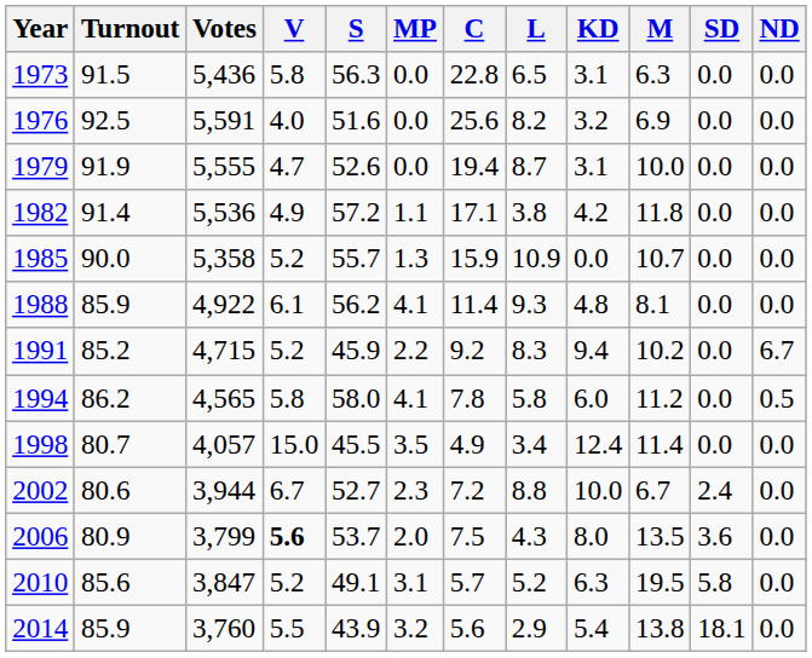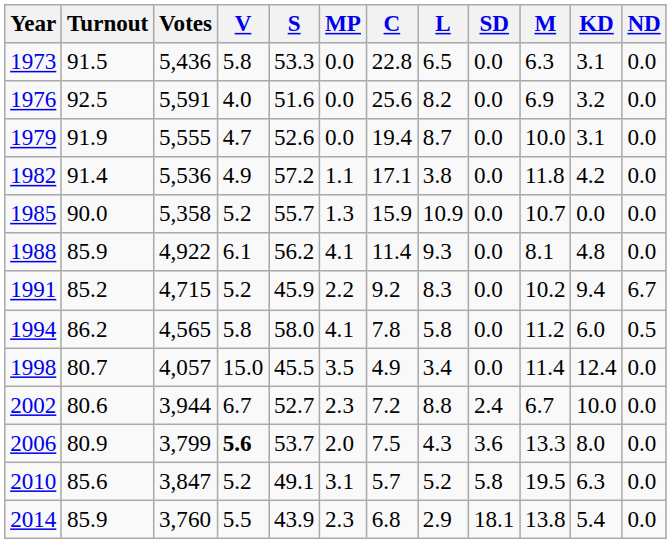 <table class="wikitable sortable" style="font-size: 95%;">
 <tr>
 <th>Year</th>
 <th>Turnout</th>
 <th>Votes</th>
 <th><a href='#'>V</a></th>
 <th><a href='#'>S</a></th>
 <th><a href='#'>MP</a></th>
 <th><a href='#'>C</a></th>
 <th><a href='#'>L</a></th>
+<th><a href='#'>SD</a></th>
+<th><a href='#'>M</a></th>
 <th><a href='#'>KD</a></th>
-<th><a href='#'>M</a></th>
-<th><a href='#'>SD</a></th>
 <th><a href='#'>ND</a></th>
 </tr>
 <tr>
 <td><a href='#'>1973</a></td>
 <td>91.5</td>
 <td>5,436</td>
 <td>5.8</td>
-<td>56.3</td>
+<td>53.3</td>
 <td>0.0</td>
 <td>22.8</td>
 <td>6.5</td>
+<td>0.0</td>
+<td>6.3</td>
 <td>3.1</td>
-<td>6.3</td>
-<td>0.0</td>
 <td>0.0</td>
 </tr>
 <tr>
 <td><a href='#'>1976</a></td>
 <td>92.5</td>
 <td>5,591</td>
 <td>4.0</td>
 <td>51.6</td>
 <td>0.0</td>
 <td>25.6</td>
 <td>8.2</td>
+<td>0.0</td>
+<td>6.9</td>
 <td>3.2</td>
-<td>6.9</td>
-<td>0.0</td>
 <td>0.0</td>
 </tr>
 <tr>
 <td><a href='#'>1979</a></td>
 <td>91.9</td>
 <td>5,555</td>
 <td>4.7</td>
 <td>52.6</td>
 <td>0.0</td>
 <td>19.4</td>
 <td>8.7</td>
+<td>0.0</td>
+<td>10.0</td>
 <td>3.1</td>
-<td>10.0</td>
-<td>0.0</td>
 <td>0.0</td>
 </tr>
 <tr>
 <td><a href='#'>1982</a></td>
 <td>91.4</td>
 <td>5,536</td>
 <td>4.9</td>
 <td>57.2</td>
 <td>1.1</td>
 <td>17.1</td>
 <td>3.8</td>
+<td>0.0</td>
+<td>11.8</td>
 <td>4.2</td>
-<td>11.8</td>
-<td>0.0</td>
 <td>0.0</td>
 </tr>
 <tr>
 <td><a href='#'>1985</a></td>
 <td>90.0</td>
 <td>5,358</td>
 <td>5.2</td>
 <td>55.7</td>
 <td>1.3</td>
 <td>15.9</td>
 <td>10.9</td>
 <td>0.0</td>
 <td>10.7</td>
 <td>0.0</td>
 <td>0.0</td>
 </tr>
 <tr>
 <td><a href='#'>1988</a></td>
 <td>85.9</td>
 <td>4,922</td>
 <td>6.1</td>
 <td>56.2</td>
 <td>4.1</td>
 <td>11.4</td>
 <td>9.3</td>
+<td>0.0</td>
+<td>8.1</td>
 <td>4.8</td>
-<td>8.1</td>
-<td>0.0</td>
 <td>0.0</td>
 </tr>
 <tr>
 <td><a href='#'>1991</a></td>
 <td>85.2</td>
 <td>4,715</td>
 <td>5.2</td>
 <td>45.9</td>
 <td>2.2</td>
 <td>9.2</td>
 <td>8.3</td>
+<td>0.0</td>
+<td>10.2</td>
 <td>9.4</td>
-<td>10.2</td>
-<td>0.0</td>
 <td>6.7</td>
 </tr>
 <tr>
 <td><a href='#'>1994</a></td>
 <td>86.2</td>
 <td>4,565</td>
 <td>5.8</td>
 <td>58.0</td>
 <td>4.1</td>
 <td>7.8</td>
 <td>5.8</td>
+<td>0.0</td>
+<td>11.2</td>
 <td>6.0</td>
-<td>11.2</td>
-<td>0.0</td>
 <td>0.5</td>
 </tr>
 <tr>
 <td><a href='#'>1998</a></td>
 <td>80.7</td>
 <td>4,057</td>
 <td>15.0</td>
 <td>45.5</td>
 <td>3.5</td>
 <td>4.9</td>
 <td>3.4</td>
+<td>0.0</td>
+<td>11.4</td>
 <td>12.4</td>
-<td>11.4</td>
-<td>0.0</td>
 <td>0.0</td>
 </tr>
 <tr>
 <td><a href='#'>2002</a></td>
 <td>80.6</td>
 <td>3,944</td>
 <td>6.7</td>
 <td>52.7</td>
 <td>2.3</td>
 <td>7.2</td>
 <td>8.8</td>
+<td>2.4</td>
+<td>6.7</td>
 <td>10.0</td>
-<td>6.7</td>
-<td>2.4</td>
 <td>0.0</td>
 </tr>
 <tr>
 <td><a href='#'>2006</a></td>
 <td>80.9</td>
 <td>3,799</td>
 <td><strong>5.6</strong></td>
 <td>53.7</td>
 <td>2.0</td>
 <td>7.5</td>
 <td>4.3</td>
+<td>3.6</td>
+<td>13.3</td>
 <td>8.0</td>
-<td>13.5</td>
-<td>3.6</td>
 <td>0.0</td>
 </tr>
 <tr>
 <td><a href='#'>2010</a></td>
 <td>85.6</td>
 <td>3,847</td>
 <td>5.2</td>
 <td>49.1</td>
 <td>3.1</td>
 <td>5.7</td>
 <td>5.2</td>
+<td>5.8</td>
+<td>19.5</td>
 <td>6.3</td>
-<td>19.5</td>
-<td>5.8</td>
 <td>0.0</td>
 </tr>
 <tr>
 <td><a href='#'>2014</a></td>
 <td>85.9</td>
 <td>3,760</td>
 <td>5.5</td>
 <td>43.9</td>
-<td>3.2</td>
-<td>5.6</td>
+<td>2.3</td>
+<td>6.8</td>
 <td>2.9</td>
+<td>18.1</td>
+<td>13.8</td>
 <td>5.4</td>
-<td>13.8</td>
-<td>18.1</td>
 <td>0.0</td>
 </tr>
 </table>
